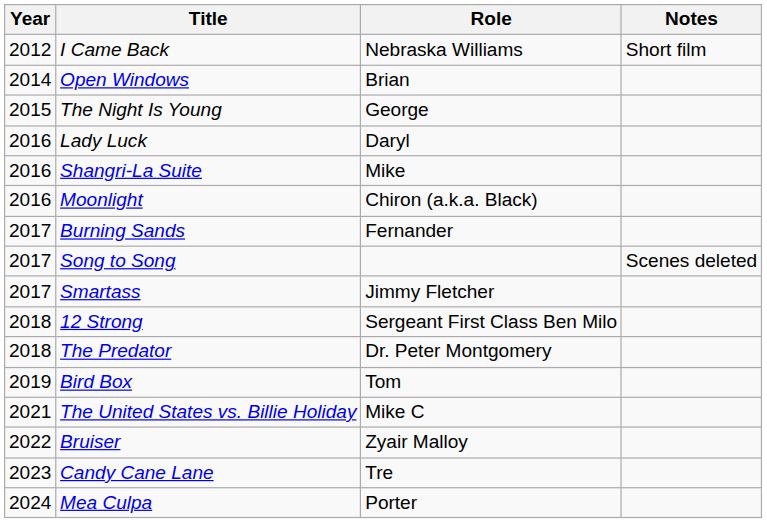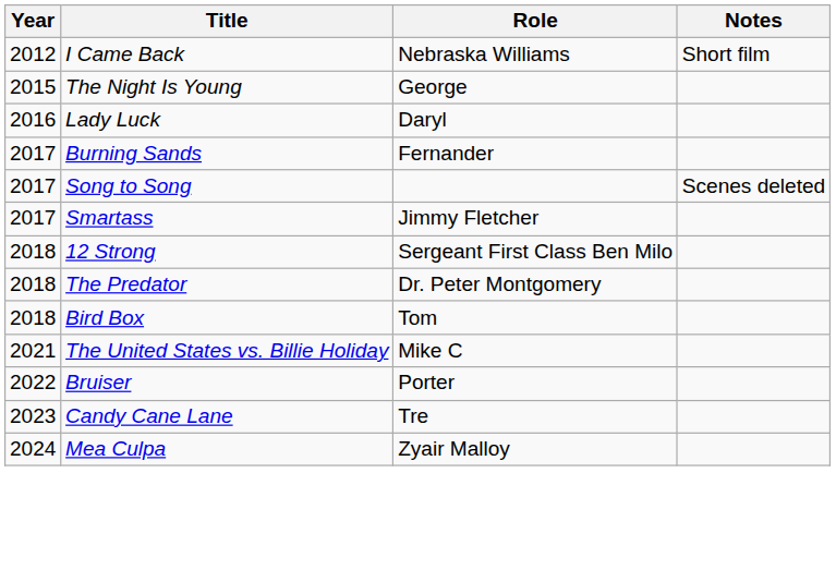 <table class="wikitable sortable">
 <tr>
 <th>Year</th>
 <th>Title</th>
 <th>Role</th>
 <th>Notes</th>
 </tr>
 <tr>
 <td>2012</td>
 <td><em>I Came Back</em></td>
 <td>Nebraska Williams</td>
 <td>Short film</td>
 </tr>
 <tr>
-<td>2014</td>
-<td><em><a href='#'>Open Windows</a></em></td>
-<td>Brian</td>
-<td></td>
-</tr>
-<tr>
 <td>2015</td>
 <td><em>The Night Is Young</em></td>
 <td>George</td>
 <td></td>
 </tr>
 <tr>
 <td>2016</td>
 <td><em>Lady Luck</em></td>
 <td>Daryl</td>
-<td></td>
-</tr>
-<tr>
-<td>2016</td>
-<td><em><a href='#'>Shangri-La Suite</a></em></td>
-<td>Mike</td>
-<td></td>
-</tr>
-<tr>
-<td>2016</td>
-<td><em><a href='#'>Moonlight</a></em></td>
-<td>Chiron (a.k.a. Black)</td>
 <td></td>
 </tr>
 <tr>
 <td>2017</td>
 <td><em><a href='#'>Burning Sands</a></em></td>
 <td>Fernander</td>
 <td></td>
 </tr>
 <tr>
 <td>2017</td>
 <td><em><a href='#'>Song to Song</a></em></td>
 <td></td>
 <td>Scenes deleted</td>
 </tr>
 <tr>
 <td>2017</td>
 <td><em><a href='#'>Smartass</a></em></td>
 <td>Jimmy Fletcher</td>
 <td></td>
 </tr>
 <tr>
 <td>2018</td>
 <td><em><a href='#'>12 Strong</a></em></td>
 <td>Sergeant First Class Ben Milo</td>
 <td></td>
 </tr>
 <tr>
 <td>2018</td>
 <td><em><a href='#'>The Predator</a></em></td>
 <td>Dr. Peter Montgomery</td>
 <td></td>
 </tr>
 <tr>
-<td>2019</td>
+<td>2018</td>
 <td><em><a href='#'>Bird Box</a></em></td>
 <td>Tom</td>
 <td></td>
 </tr>
 <tr>
 <td>2021</td>
 <td><em><a href='#'>The United States vs. Billie Holiday</a></em></td>
 <td>Mike C</td>
 <td></td>
 </tr>
 <tr>
 <td>2022</td>
 <td><em><a href='#'>Bruiser</a></em></td>
-<td>Zyair Malloy</td>
+<td>Porter</td>
 <td></td>
 </tr>
 <tr>
 <td>2023</td>
 <td><em><a href='#'>Candy Cane Lane</a></em></td>
 <td>Tre</td>
 <td></td>
 </tr>
 <tr>
 <td>2024</td>
 <td><em><a href='#'>Mea Culpa</a></em></td>
-<td>Porter</td>
+<td>Zyair Malloy</td>
 <td></td>
 </tr>
 </table>
